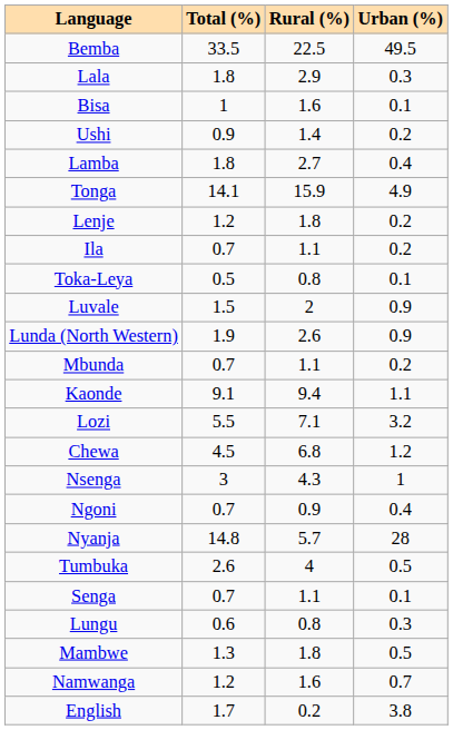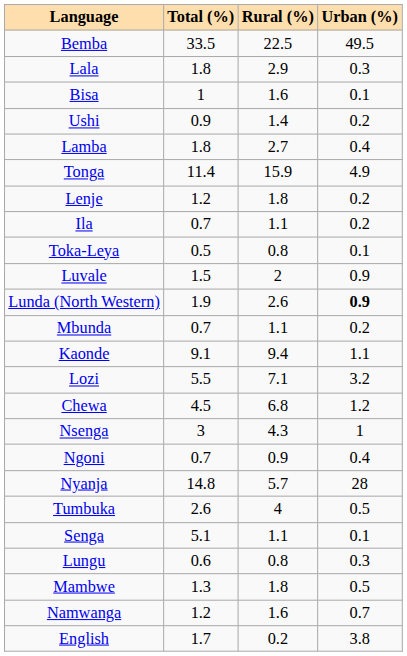 <table class="wikitable sortable collapsible" style="text-align: center;">
 <tr>
 <th style="background:navajowhite;">Language</th>
 <th style="background:navajowhite;">Total (%)</th>
 <th style="background:navajowhite;">Rural (%)</th>
 <th style="background:navajowhite;">Urban (%)</th>
 </tr>
 <tr>
 <td><a href='#'>Bemba</a></td>
 <td>33.5</td>
 <td>22.5</td>
 <td>49.5</td>
 </tr>
 <tr>
 <td><a href='#'>Lala</a></td>
 <td>1.8</td>
 <td>2.9</td>
 <td>0.3</td>
 </tr>
 <tr>
 <td><a href='#'>Bisa</a></td>
 <td>1</td>
 <td>1.6</td>
 <td>0.1</td>
 </tr>
 <tr>
 <td><a href='#'>Ushi</a></td>
 <td>0.9</td>
 <td>1.4</td>
 <td>0.2</td>
 </tr>
 <tr>
 <td><a href='#'>Lamba</a></td>
 <td>1.8</td>
 <td>2.7</td>
 <td>0.4</td>
 </tr>
 <tr>
 <td><a href='#'>Tonga</a></td>
-<td>14.1</td>
+<td>11.4</td>
 <td>15.9</td>
 <td>4.9</td>
 </tr>
 <tr>
 <td><a href='#'>Lenje</a></td>
 <td>1.2</td>
 <td>1.8</td>
 <td>0.2</td>
 </tr>
 <tr>
 <td><a href='#'>Ila</a></td>
 <td>0.7</td>
 <td>1.1</td>
 <td>0.2</td>
 </tr>
 <tr>
 <td><a href='#'>Toka-Leya</a></td>
 <td>0.5</td>
 <td>0.8</td>
 <td>0.1</td>
 </tr>
 <tr>
 <td><a href='#'>Luvale</a></td>
 <td>1.5</td>
 <td>2</td>
 <td>0.9</td>
 </tr>
 <tr>
 <td><a href='#'>Lunda (North Western)</a></td>
 <td>1.9</td>
 <td>2.6</td>
-<td>0.9</td>
+<td><strong>0.9</strong></td>
 </tr>
 <tr>
 <td><a href='#'>Mbunda</a></td>
 <td>0.7</td>
 <td>1.1</td>
 <td>0.2</td>
 </tr>
 <tr>
 <td><a href='#'>Kaonde</a></td>
 <td>9.1</td>
 <td>9.4</td>
 <td>1.1</td>
 </tr>
 <tr>
 <td><a href='#'>Lozi</a></td>
 <td>5.5</td>
 <td>7.1</td>
 <td>3.2</td>
 </tr>
 <tr>
 <td><a href='#'>Chewa</a></td>
 <td>4.5</td>
 <td>6.8</td>
 <td>1.2</td>
 </tr>
 <tr>
 <td><a href='#'>Nsenga</a></td>
 <td>3</td>
 <td>4.3</td>
 <td>1</td>
 </tr>
 <tr>
 <td><a href='#'>Ngoni</a></td>
 <td>0.7</td>
 <td>0.9</td>
 <td>0.4</td>
 </tr>
 <tr>
 <td><a href='#'>Nyanja</a></td>
 <td>14.8</td>
 <td>5.7</td>
 <td>28</td>
 </tr>
 <tr>
 <td><a href='#'>Tumbuka</a></td>
 <td>2.6</td>
 <td>4</td>
 <td>0.5</td>
 </tr>
 <tr>
 <td><a href='#'>Senga</a></td>
-<td>0.7</td>
+<td>5.1</td>
 <td>1.1</td>
 <td>0.1</td>
 </tr>
 <tr>
 <td><a href='#'>Lungu</a></td>
 <td>0.6</td>
 <td>0.8</td>
 <td>0.3</td>
 </tr>
 <tr>
 <td><a href='#'>Mambwe</a></td>
 <td>1.3</td>
 <td>1.8</td>
 <td>0.5</td>
 </tr>
 <tr>
 <td><a href='#'>Namwanga</a></td>
 <td>1.2</td>
 <td>1.6</td>
 <td>0.7</td>
 </tr>
 <tr>
 <td><a href='#'>English</a></td>
 <td>1.7</td>
 <td>0.2</td>
 <td>3.8</td>
 </tr>
 </table>
